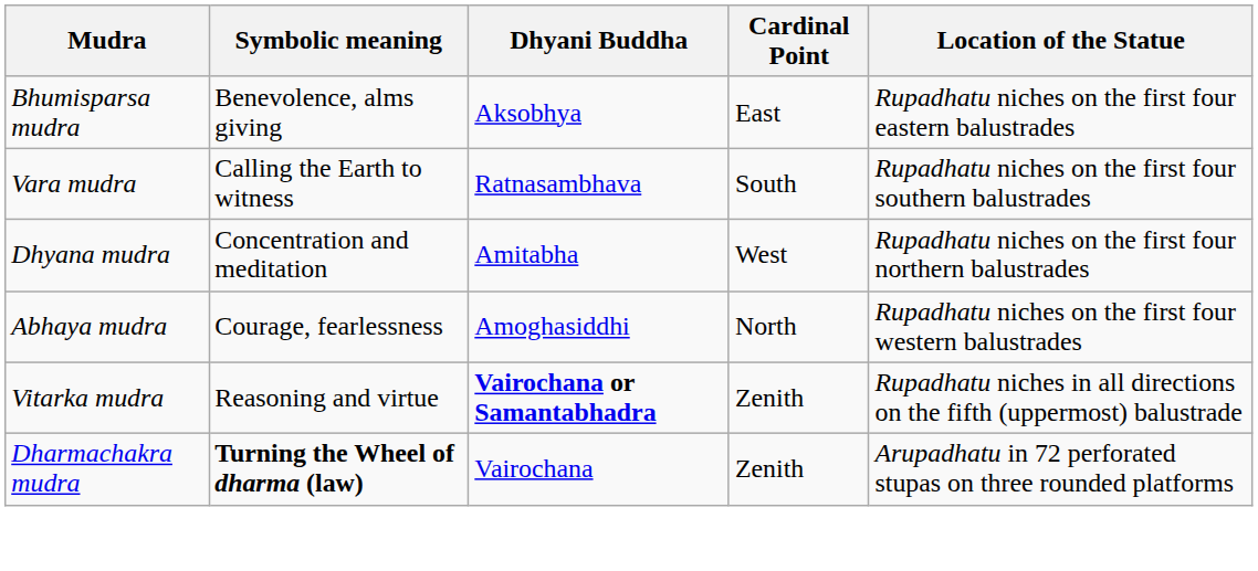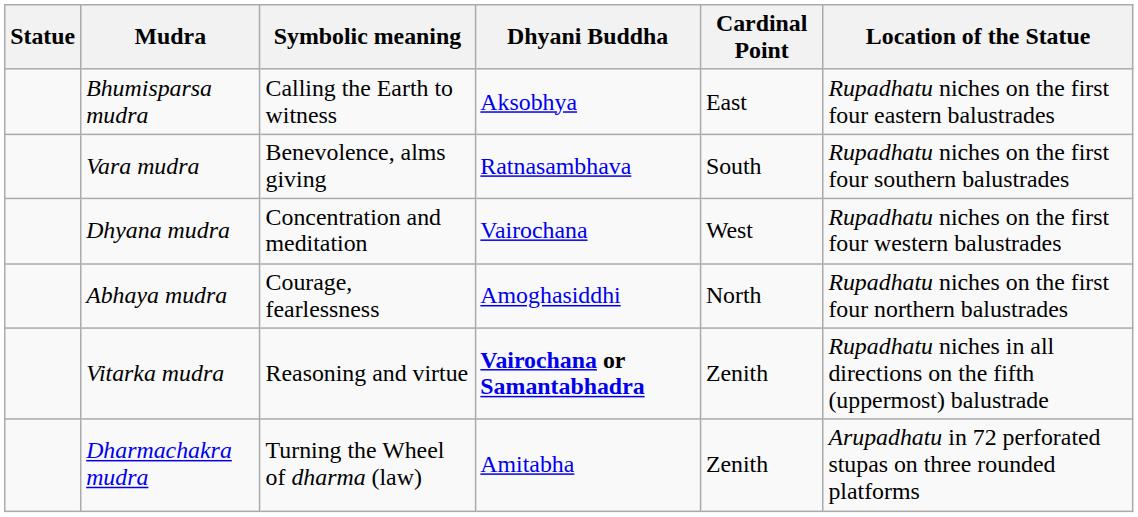 <table class="wikitable sortable" style="width:60%;">
 <tr>
+<th>Statue</th>
 <th>Mudra</th>
 <th>Symbolic meaning</th>
 <th>Dhyani Buddha</th>
 <th>Cardinal Point</th>
 <th>Location of the Statue</th>
 </tr>
 <tr>
+<td></td>
 <td><em>Bhumisparsa mudra</em></td>
-<td>Benevolence, alms giving</td>
+<td>Calling the Earth to witness</td>
 <td><a href='#'>Aksobhya</a></td>
 <td>East</td>
 <td><em>Rupadhatu</em> niches on the first four eastern balustrades</td>
 </tr>
 <tr>
+<td></td>
 <td><em>Vara mudra</em></td>
-<td>Calling the Earth to witness</td>
+<td>Benevolence, alms giving</td>
 <td><a href='#'>Ratnasambhava</a></td>
 <td>South</td>
 <td><em>Rupadhatu</em> niches on the first four southern balustrades</td>
 </tr>
 <tr>
+<td></td>
 <td><em>Dhyana mudra</em></td>
 <td>Concentration and meditation</td>
-<td><a href='#'>Amitabha</a></td>
+<td><a href='#'>Vairochana</a></td>
 <td>West</td>
-<td><em>Rupadhatu</em> niches on the first four northern balustrades</td>
+<td><em>Rupadhatu</em> niches on the first four western balustrades</td>
 </tr>
 <tr>
+<td></td>
 <td><em>Abhaya mudra</em></td>
 <td>Courage, fearlessness</td>
 <td><a href='#'>Amoghasiddhi</a></td>
 <td>North</td>
-<td><em>Rupadhatu</em> niches on the first four western balustrades</td>
+<td><em>Rupadhatu</em> niches on the first four northern balustrades</td>
 </tr>
 <tr>
+<td></td>
 <td><em>Vitarka mudra</em></td>
 <td>Reasoning and virtue</td>
 <td><strong><a href='#'>Vairochana</a> or <a href='#'>Samantabhadra</a></strong></td>
 <td>Zenith</td>
 <td><em>Rupadhatu</em> niches in all directions on the fifth (uppermost) balustrade</td>
 </tr>
 <tr>
+<td></td>
 <td><em><a href='#'>Dharmachakra mudra</a></em></td>
-<td><strong>Turning the Wheel of <em>dharma</em> (law)</strong></td>
-<td><a href='#'>Vairochana</a></td>
+<td>Turning the Wheel of <em>dharma</em> (law)</td>
+<td><a href='#'>Amitabha</a></td>
 <td>Zenith</td>
 <td><em>Arupadhatu</em> in 72 perforated stupas on three rounded platforms</td>
 </tr>
 </table>
